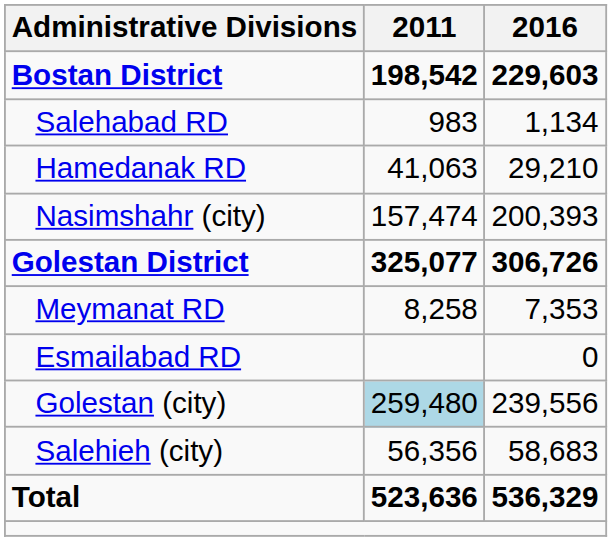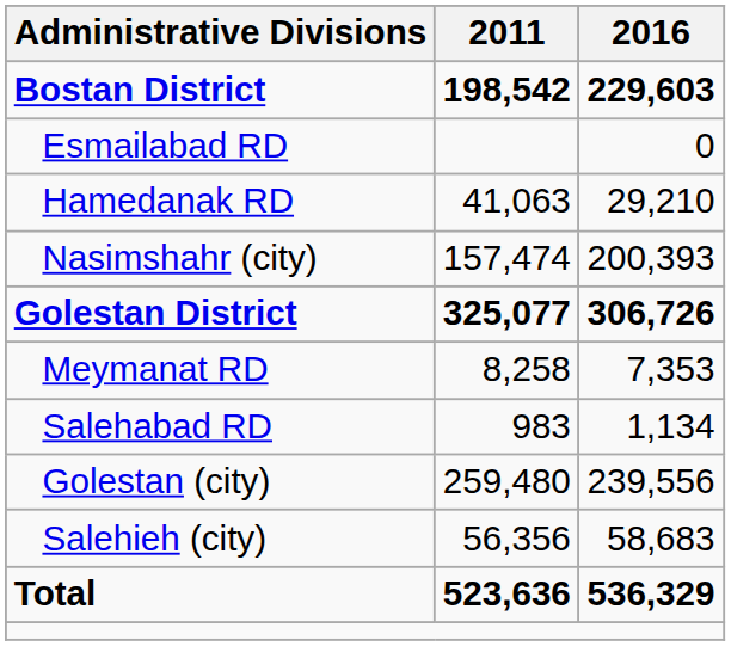 <table class="wikitable">
 <tr>
 <th>Administrative Divisions</th>
 <th>2011</th>
 <th>2016</th>
 </tr>
 <tr>
 <td><strong><a href='#'>Bostan District</a></strong></td>
 <td style="text-align: right;"><strong>198,542</strong></td>
 <td style="text-align: right;"><strong>229,603</strong></td>
 </tr>
 <tr>
-<td style="padding-left: 1em;"><a href='#'>Salehabad RD</a></td>
-<td style="text-align: right;">983</td>
-<td style="text-align: right;">1,134</td>
+<td style="padding-left: 1em;"><a href='#'>Esmailabad RD</a></td>
+<td style="text-align: right;"></td>
+<td style="text-align: right;">0</td>
 </tr>
 <tr>
 <td style="padding-left: 1em;"><a href='#'>Hamedanak RD</a></td>
 <td style="text-align: right;">41,063</td>
 <td style="text-align: right;">29,210</td>
 </tr>
 <tr>
 <td style="padding-left: 1em;"><a href='#'>Nasimshahr</a> (city)</td>
 <td style="text-align: right;">157,474</td>
 <td style="text-align: right;">200,393</td>
 </tr>
 <tr>
 <td><strong><a href='#'>Golestan District</a></strong></td>
 <td style="text-align: right;"><strong>325,077</strong></td>
 <td style="text-align: right;"><strong>306,726</strong></td>
 </tr>
 <tr>
 <td style="padding-left: 1em;"><a href='#'>Meymanat RD</a></td>
 <td style="text-align: right;">8,258</td>
 <td style="text-align: right;">7,353</td>
 </tr>
 <tr>
-<td style="padding-left: 1em;"><a href='#'>Esmailabad RD</a></td>
-<td style="text-align: right;"></td>
-<td style="text-align: right;">0</td>
+<td style="padding-left: 1em;"><a href='#'>Salehabad RD</a></td>
+<td style="text-align: right;">983</td>
+<td style="text-align: right;">1,134</td>
 </tr>
 <tr>
 <td style="padding-left: 1em;"><a href='#'>Golestan</a> (city)</td>
-<td style="background: lightblue; text-align: right;">259,480</td>
+<td style="text-align: right;">259,480</td>
 <td style="text-align: right;">239,556</td>
 </tr>
 <tr>
 <td style="padding-left: 1em;"><a href='#'>Salehieh</a> (city)</td>
 <td style="text-align: right;">56,356</td>
 <td style="text-align: right;">58,683</td>
 </tr>
 <tr>
 <td><strong>Total</strong></td>
 <td style="text-align: right;"><strong>523,636</strong></td>
 <td style="text-align: right;"><strong>536,329</strong></td>
 </tr>
 <tr>
 <td colspan=3></td>
 </tr>
 </table>
